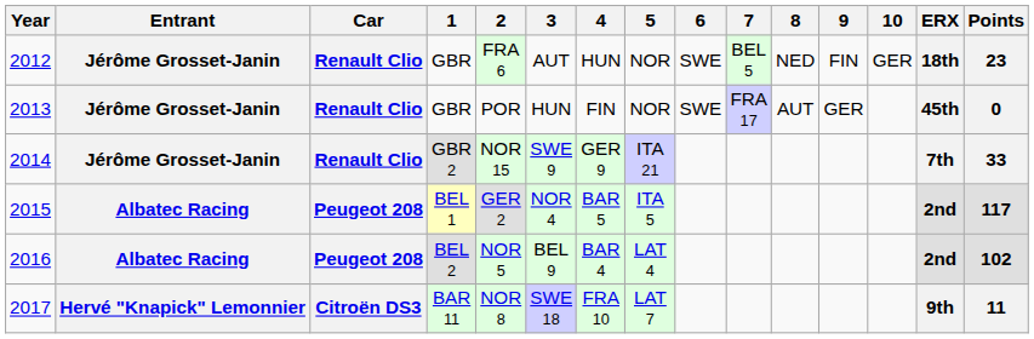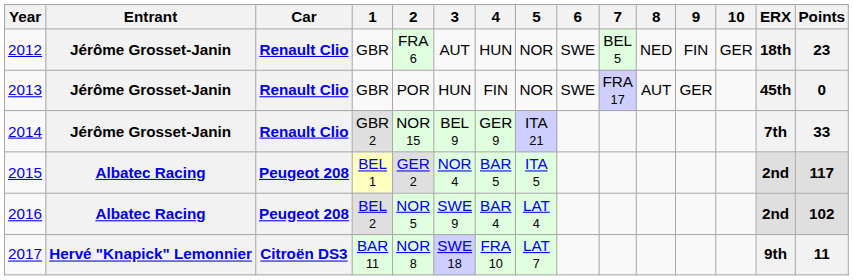 <table class="wikitable" border="1" style="text-align:center; font-size:90%;">
 <tr valign="top">
 <th>Year</th>
 <th>Entrant</th>
 <th>Car</th>
 <th>1</th>
 <th>2</th>
 <th>3</th>
 <th>4</th>
 <th>5</th>
 <th>6</th>
 <th>7</th>
 <th>8</th>
 <th>9</th>
 <th>10</th>
 <th>ERX</th>
 <th>Points</th>
 </tr>
 <tr>
 <td><a href='#'>2012</a></td>
 <th>Jérôme Grosset-Janin</th>
 <th><a href='#'>Renault Clio</a></th>
 <td>GBR<br><small></small></td>
 <td style="background:#DFFFDF;">FRA<br><small>6</small></td>
 <td>AUT<br><small></small></td>
 <td>HUN<br><small></small></td>
 <td>NOR<br><small></small></td>
 <td>SWE<br><small></small></td>
 <td style="background:#DFFFDF;">BEL<br><small>5</small></td>
 <td>NED<br><small></small></td>
 <td>FIN<br><small></small></td>
 <td>GER<br><small></small></td>
 <th>18th</th>
 <th>23</th>
 </tr>
 <tr>
 <td><a href='#'>2013</a></td>
 <th>Jérôme Grosset-Janin</th>
 <th><a href='#'>Renault Clio</a></th>
 <td>GBR<br><small></small></td>
 <td>POR<br><small></small></td>
 <td>HUN<br><small></small></td>
 <td>FIN<br><small></small></td>
 <td>NOR<br><small></small></td>
 <td>SWE<br><small></small></td>
 <td style="background:#CFCFFF;">FRA<br><small>17</small></td>
 <td>AUT<br><small></small></td>
 <td>GER<br><small></small></td>
 <td></td>
 <th>45th</th>
 <th>0</th>
 </tr>
 <tr>
 <td><a href='#'>2014</a></td>
 <th>Jérôme Grosset-Janin</th>
 <th><a href='#'>Renault Clio</a></th>
 <td style="background:#DFDFDF;">GBR<br><small>2</small></td>
 <td style="background:#DFFFDF;">NOR<br><small>15</small></td>
-<td style="background:#DFFFDF;"><a href='#'>SWE</a><br><small>9</small></td>
+<td style="background:#DFFFDF;">BEL<br><small>9</small></td>
 <td style="background:#DFFFDF;">GER<br><small>9</small></td>
 <td style="background:#CFCFFF;">ITA<br><small>21</small></td>
 <td></td>
 <td></td>
 <td></td>
 <td></td>
 <td></td>
 <th>7th</th>
 <th>33</th>
 </tr>
 <tr>
 <td><a href='#'>2015</a></td>
 <th><a href='#'>Albatec Racing</a></th>
 <th><a href='#'>Peugeot 208</a></th>
 <td style="background:#FFFFBF;"><a href='#'>BEL</a><br><small>1</small></td>
 <td style="background:#DFDFDF;"><a href='#'>GER</a><br><small>2</small></td>
 <td style="background:#DFFFDF;"><a href='#'>NOR</a><br><small>4</small></td>
 <td style="background:#DFFFDF;"><a href='#'>BAR</a><br><small>5</small></td>
 <td style="background:#DFFFDF;"><a href='#'>ITA</a><br><small>5</small></td>
 <td></td>
 <td></td>
 <td></td>
 <td></td>
 <td></td>
 <th style="background:#DFDFDF;">2nd</th>
 <th style="background:#DFDFDF;">117</th>
 </tr>
 <tr>
 <td><a href='#'>2016</a></td>
 <th><a href='#'>Albatec Racing</a></th>
 <th><a href='#'>Peugeot 208</a></th>
 <td style="background:#DFDFDF;"><a href='#'>BEL</a><br><small>2</small></td>
 <td style="background:#DFFFDF;"><a href='#'>NOR</a><br><small>5</small></td>
-<td style="background:#DFFFDF;">BEL<br><small>9</small></td>
+<td style="background:#DFFFDF;"><a href='#'>SWE</a><br><small>9</small></td>
 <td style="background:#DFFFDF;"><a href='#'>BAR</a><br><small>4</small></td>
 <td style="background:#DFFFDF;"><a href='#'>LAT</a><br><small>4</small></td>
 <td></td>
 <td></td>
 <td></td>
 <td></td>
 <td></td>
 <th style="background:#DFDFDF;">2nd</th>
 <th style="background:#DFDFDF;">102</th>
 </tr>
 <tr>
 <td><a href='#'>2017</a></td>
 <th><a href='#'>Hervé "Knapick" Lemonnier</a></th>
 <th><a href='#'>Citroën DS3</a></th>
 <td style="background:#DFFFDF;"><a href='#'>BAR</a><br><small>11</small></td>
 <td style="background:#DFFFDF;"><a href='#'>NOR</a><br><small>8</small></td>
 <td style="background:#CFCFFF;"><a href='#'>SWE</a><br><small>18</small></td>
 <td style="background:#DFFFDF;"><a href='#'>FRA</a><br><small>10</small></td>
 <td style="background:#DFFFDF;"><a href='#'>LAT</a><br><small>7</small></td>
 <td></td>
 <td></td>
 <td></td>
 <td></td>
 <td></td>
 <th>9th</th>
 <th>11</th>
 </tr>
 </table>
